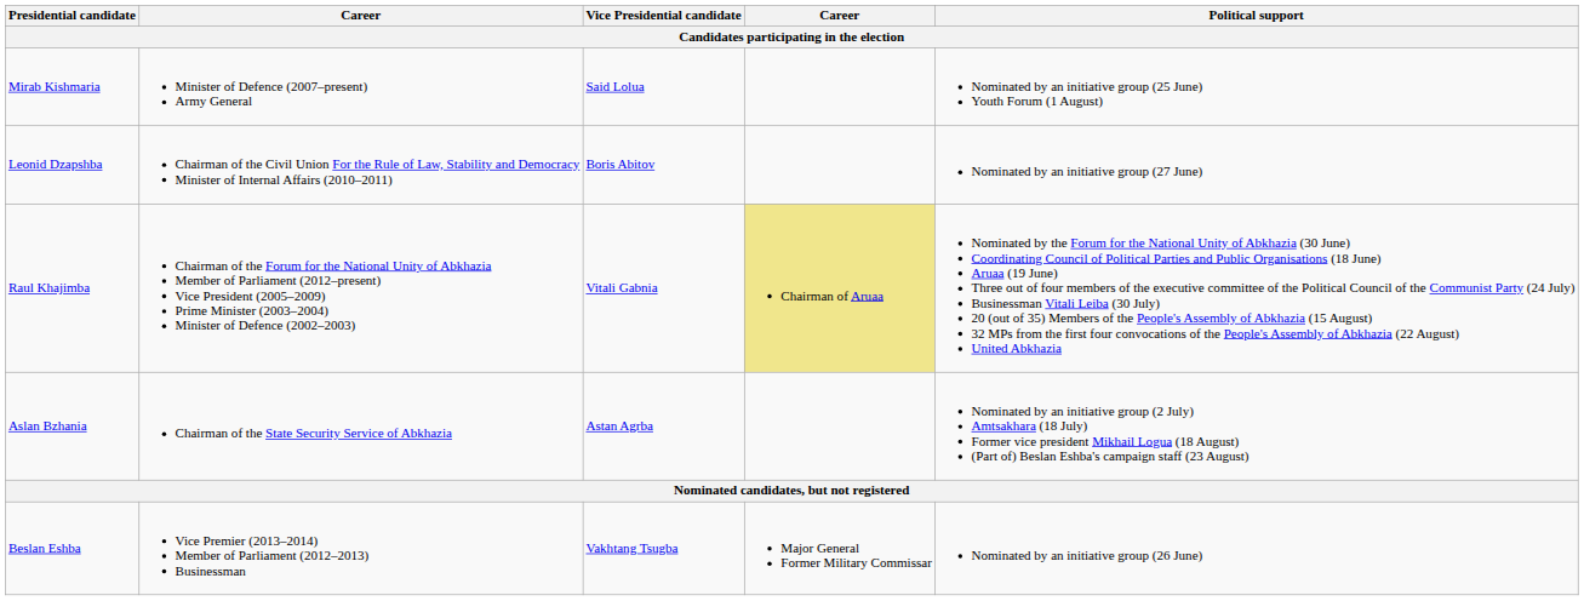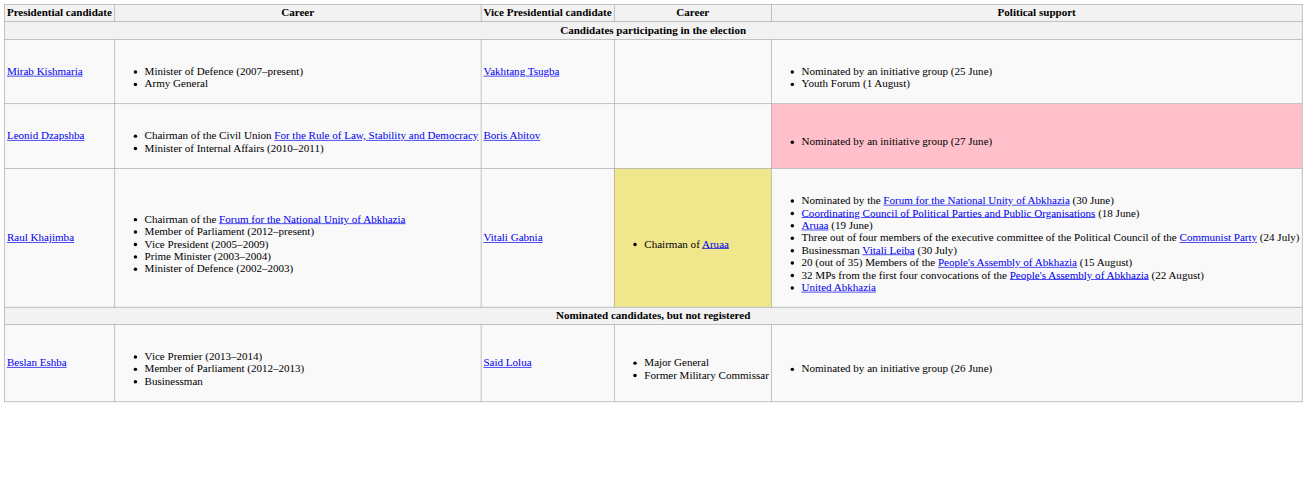 <table class=wikitable>
 <tr>
 <th>Presidential candidate</th>
 <th>Career</th>
 <th>Vice Presidential candidate</th>
 <th>Career</th>
 <th>Political support</th>
 </tr>
 <tr>
 <th colspan=5>Candidates participating in the election</th>
 </tr>
 <tr>
 <td><a href='#'>Mirab Kishmaria</a></td>
 <td><br><ul><li>Minister of Defence (2007–present)</li><li>Army General</li></ul></td>
-<td><a href='#'>Said Lolua</a></td>
+<td><a href='#'>Vakhtang Tsugba</a></td>
 <td></td>
 <td><br><ul><li>Nominated by an initiative group (25 June)</li><li>Youth Forum (1 August)</li></ul></td>
 </tr>
 <tr>
 <td><a href='#'>Leonid Dzapshba</a></td>
 <td><br><ul><li>Chairman of the Civil Union <a href='#'>For the Rule of Law, Stability and Democracy</a></li><li>Minister of Internal Affairs (2010–2011)</li></ul></td>
 <td><a href='#'>Boris Abitov</a></td>
 <td></td>
-<td><br><ul><li>Nominated by an initiative group (27 June)</li></ul></td>
+<td style="background: pink;"><br><ul><li>Nominated by an initiative group (27 June)</li></ul></td>
 </tr>
 <tr>
 <td><a href='#'>Raul Khajimba</a></td>
 <td><br><ul><li>Chairman of the <a href='#'>Forum for the National Unity of Abkhazia</a></li><li>Member of Parliament (2012–present)</li><li>Vice President (2005–2009)</li><li>Prime Minister (2003–2004)</li><li>Minister of Defence (2002–2003)</li></ul></td>
 <td><a href='#'>Vitali Gabnia</a></td>
 <td style="background: khaki;"><br><ul><li>Chairman of <a href='#'>Aruaa</a></li></ul></td>
 <td><br><ul><li>Nominated by the <a href='#'>Forum for the National Unity of Abkhazia</a> (30 June)</li><li><a href='#'>Coordinating Council of Political Parties and Public Organisations</a> (18 June)</li><li><a href='#'>Aruaa</a> (19 June)</li><li>Three out of four members of the executive committee of the Political Council of the <a href='#'>Communist Party</a> (24 July)</li><li>Businessman <a href='#'>Vitali Leiba</a> (30 July)</li><li>20 (out of 35) Members of the <a href='#'>People's Assembly of Abkhazia</a> (15 August)</li><li>32 MPs from the first four convocations of the <a href='#'>People's Assembly of Abkhazia</a> (22 August)</li><li><a href='#'>United Abkhazia</a></li></ul></td>
 </tr>
 <tr>
-<td><a href='#'>Aslan Bzhania</a></td>
-<td><br><ul><li>Chairman of the <a href='#'>State Security Service of Abkhazia</a></li></ul></td>
-<td><a href='#'>Astan Agrba</a></td>
-<td></td>
-<td><br><ul><li>Nominated by an initiative group (2 July)</li><li><a href='#'>Amtsakhara</a> (18 July)</li><li>Former vice president <a href='#'>Mikhail Logua</a> (18 August)</li><li>(Part of) Beslan Eshba's campaign staff (23 August)</li></ul></td>
-</tr>
-<tr>
 <th colspan=5>Nominated candidates, but not registered</th>
 </tr>
 <tr>
 <td><a href='#'>Beslan Eshba</a></td>
 <td><br><ul><li>Vice Premier (2013–2014)</li><li>Member of Parliament (2012–2013)</li><li>Businessman</li></ul></td>
-<td><a href='#'>Vakhtang Tsugba</a></td>
+<td><a href='#'>Said Lolua</a></td>
 <td><br><ul><li>Major General</li><li>Former Military Commissar</li></ul></td>
 <td><br><ul><li>Nominated by an initiative group (26 June)</li></ul></td>
 </tr>
 </table>
